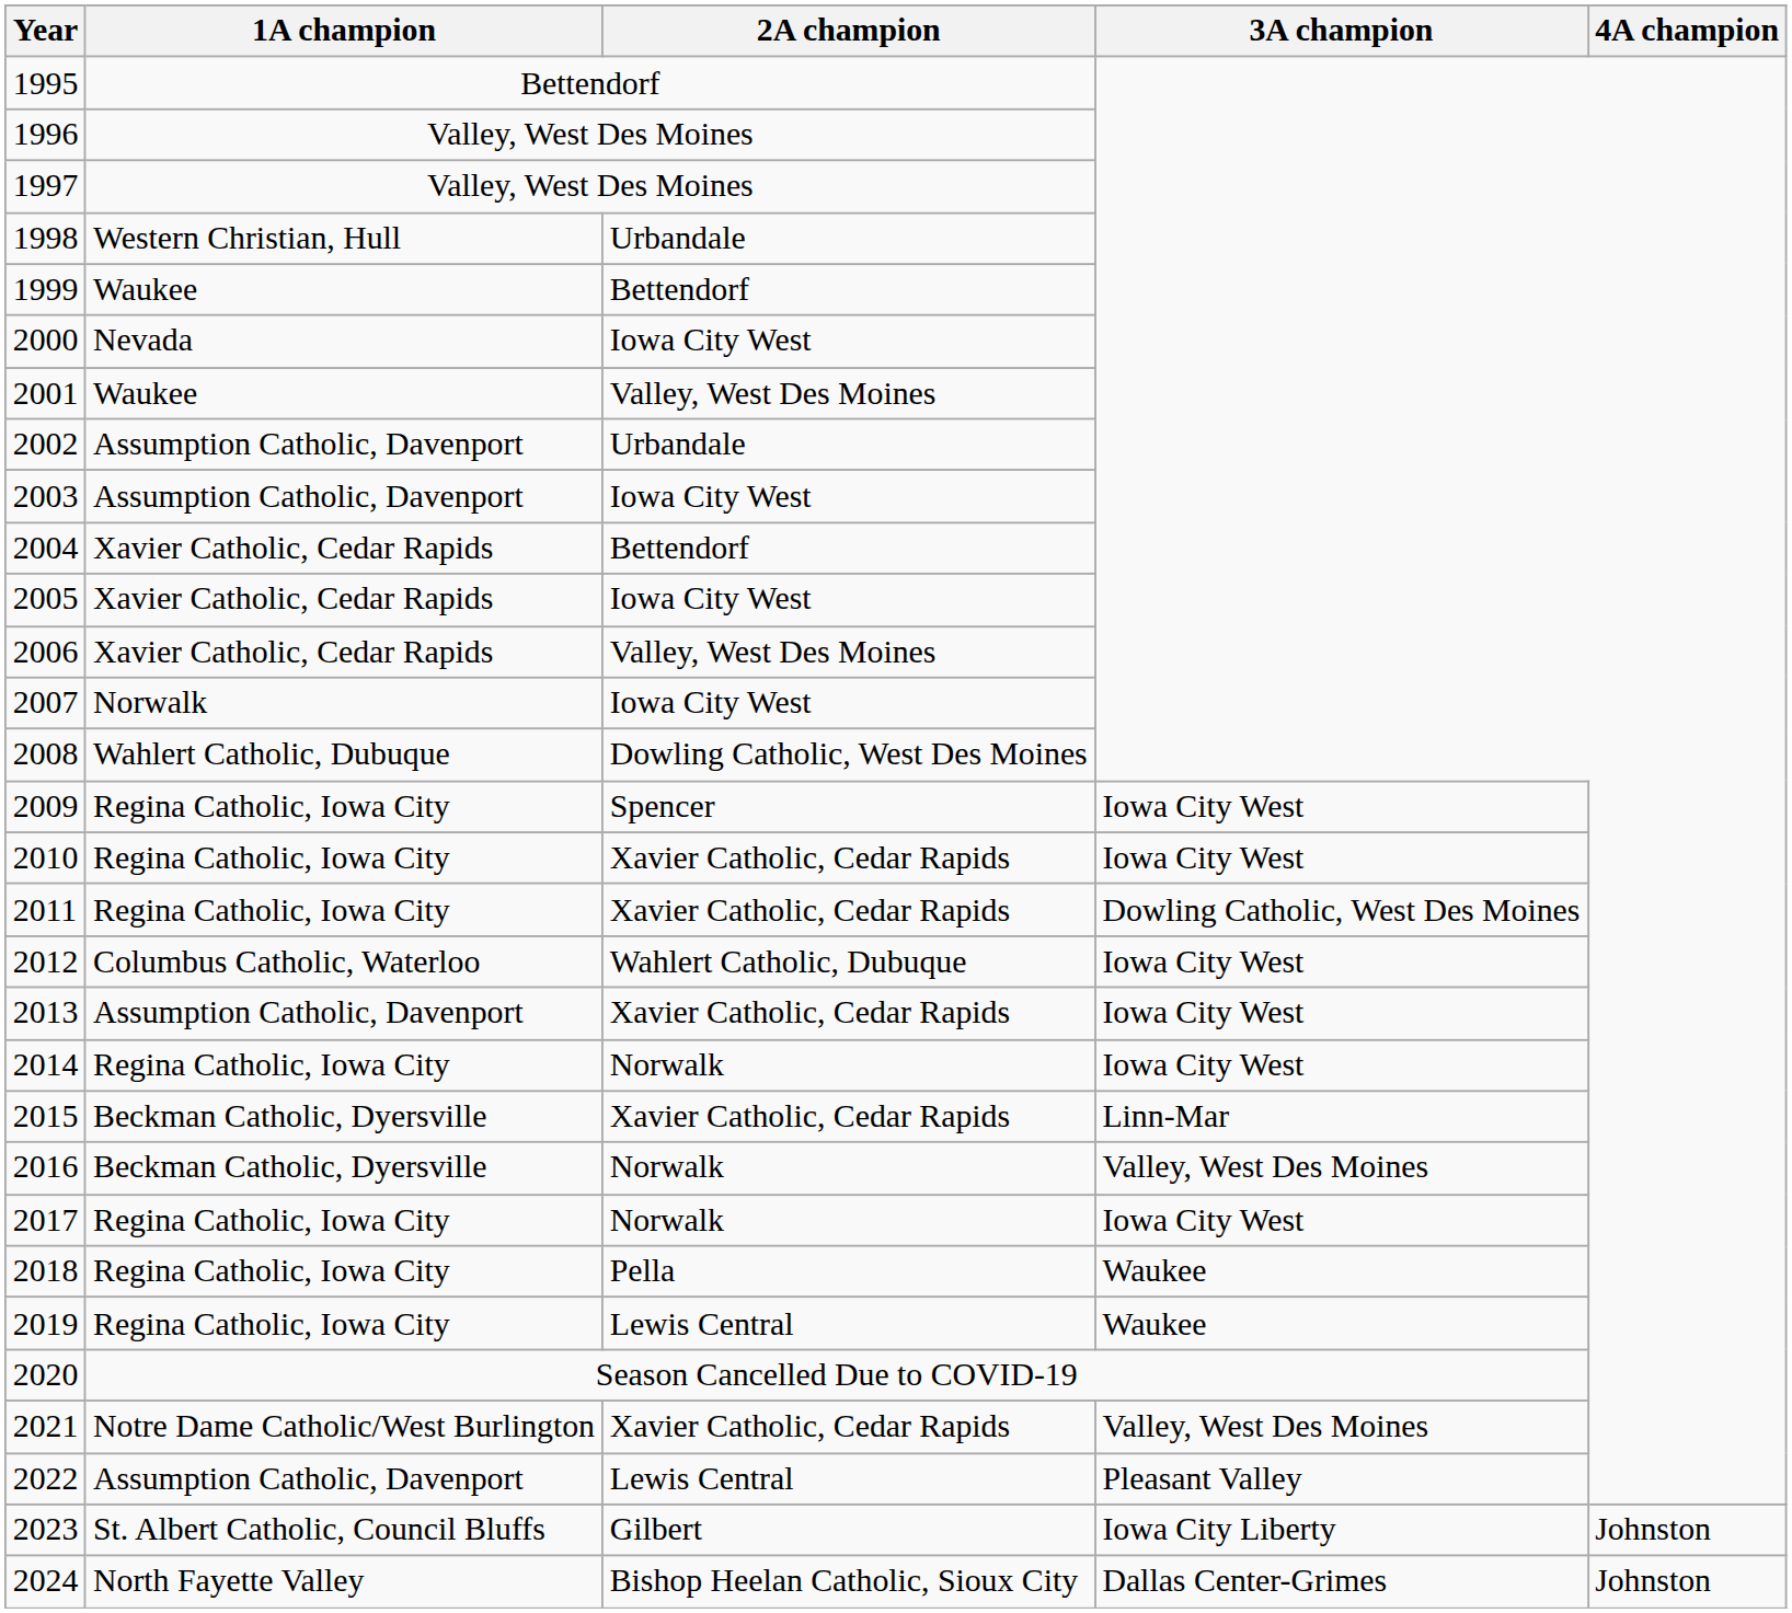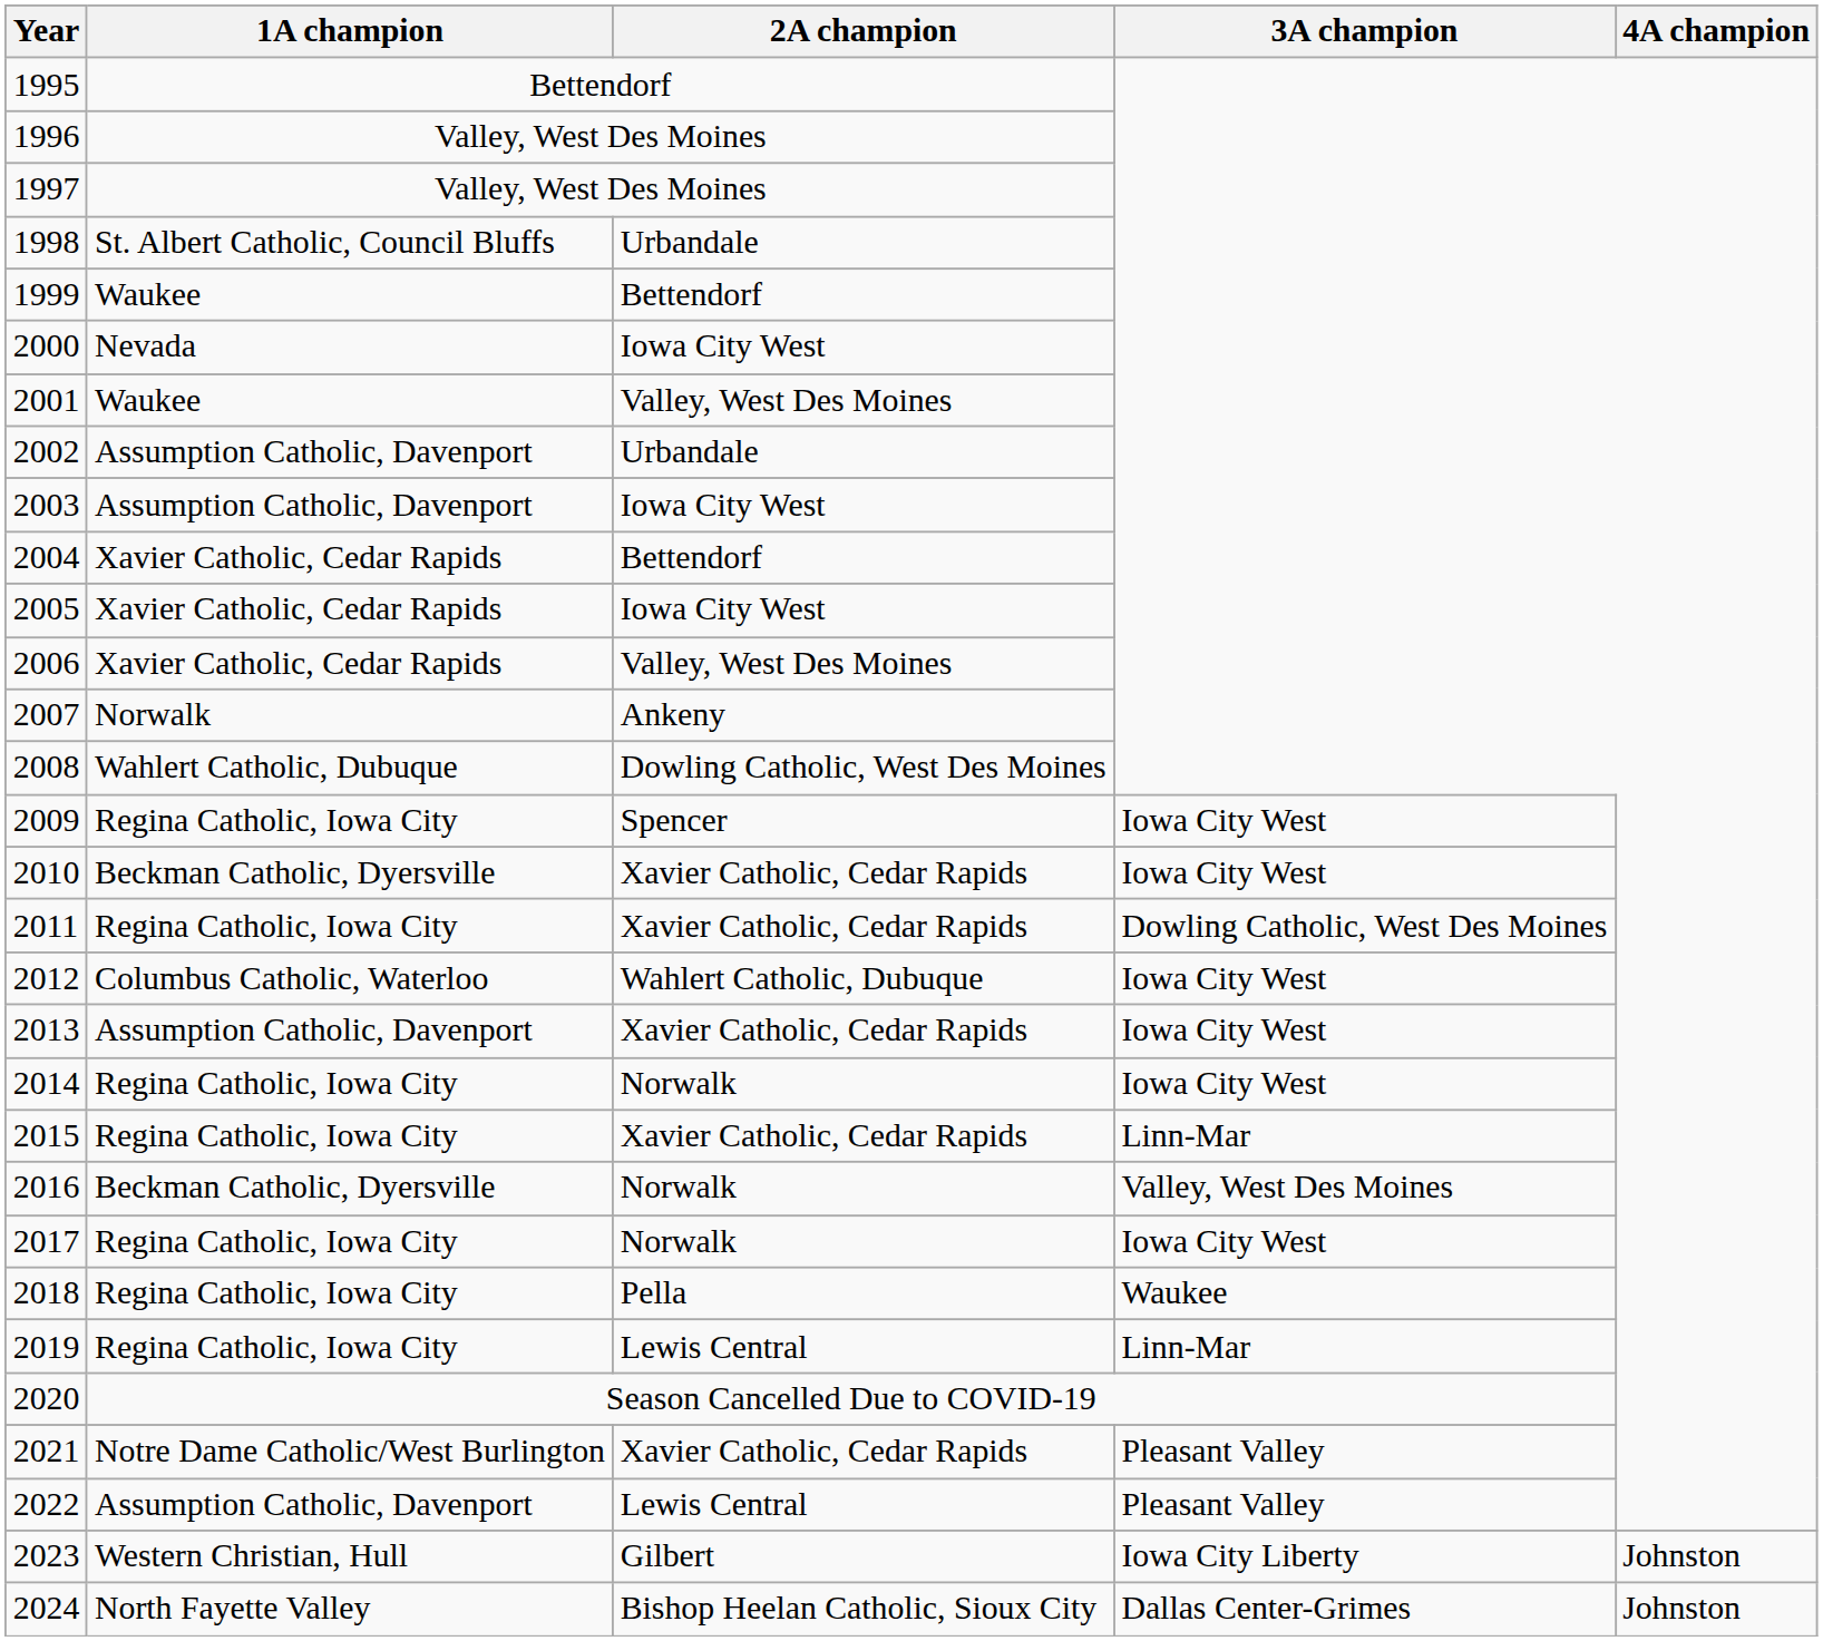 <table class="wikitable">
 <tr>
 <th>Year</th>
 <th>1A champion</th>
 <th>2A champion</th>
 <th>3A champion</th>
 <th>4A champion</th>
 </tr>
 <tr>
 <td>1995</td>
 <td colspan="2" style="text-align:center;">Bettendorf</td>
 </tr>
 <tr>
 <td>1996</td>
 <td colspan="2" style="text-align:center;">Valley, West Des Moines</td>
 </tr>
 <tr>
 <td>1997</td>
 <td colspan="2" style="text-align:center;">Valley, West Des Moines</td>
 </tr>
 <tr>
 <td>1998</td>
-<td>Western Christian, Hull</td>
+<td>St. Albert Catholic, Council Bluffs</td>
 <td>Urbandale</td>
 </tr>
 <tr>
 <td>1999</td>
 <td>Waukee</td>
 <td>Bettendorf</td>
 </tr>
 <tr>
 <td>2000</td>
 <td>Nevada</td>
 <td>Iowa City West</td>
 </tr>
 <tr>
 <td>2001</td>
 <td>Waukee</td>
 <td>Valley, West Des Moines</td>
 </tr>
 <tr>
 <td>2002</td>
 <td>Assumption Catholic, Davenport</td>
 <td>Urbandale</td>
 </tr>
 <tr>
 <td>2003</td>
 <td>Assumption Catholic, Davenport</td>
 <td>Iowa City West</td>
 </tr>
 <tr>
 <td>2004</td>
 <td>Xavier Catholic, Cedar Rapids</td>
 <td>Bettendorf</td>
 </tr>
 <tr>
 <td>2005</td>
 <td>Xavier Catholic, Cedar Rapids</td>
 <td>Iowa City West</td>
 </tr>
 <tr>
 <td>2006</td>
 <td>Xavier Catholic, Cedar Rapids</td>
 <td>Valley, West Des Moines</td>
 </tr>
 <tr>
 <td>2007</td>
 <td>Norwalk</td>
-<td>Iowa City West</td>
+<td>Ankeny</td>
 </tr>
 <tr>
 <td>2008</td>
 <td>Wahlert Catholic, Dubuque</td>
 <td>Dowling Catholic, West Des Moines</td>
 </tr>
 <tr>
 <td>2009</td>
 <td>Regina Catholic, Iowa City</td>
 <td>Spencer</td>
 <td>Iowa City West</td>
 </tr>
 <tr>
 <td>2010</td>
-<td>Regina Catholic, Iowa City</td>
+<td>Beckman Catholic, Dyersville</td>
 <td>Xavier Catholic, Cedar Rapids</td>
 <td>Iowa City West</td>
 </tr>
 <tr>
 <td>2011</td>
 <td>Regina Catholic, Iowa City</td>
 <td>Xavier Catholic, Cedar Rapids</td>
 <td>Dowling Catholic, West Des Moines</td>
 </tr>
 <tr>
 <td>2012</td>
 <td>Columbus Catholic, Waterloo</td>
 <td>Wahlert Catholic, Dubuque</td>
 <td>Iowa City West</td>
 </tr>
 <tr>
 <td>2013</td>
 <td>Assumption Catholic, Davenport</td>
 <td>Xavier Catholic, Cedar Rapids</td>
 <td>Iowa City West</td>
 </tr>
 <tr>
 <td>2014</td>
 <td>Regina Catholic, Iowa City</td>
 <td>Norwalk</td>
 <td>Iowa City West</td>
 </tr>
 <tr>
 <td>2015</td>
-<td>Beckman Catholic, Dyersville</td>
+<td>Regina Catholic, Iowa City</td>
 <td>Xavier Catholic, Cedar Rapids</td>
 <td>Linn-Mar</td>
 </tr>
 <tr>
 <td>2016</td>
 <td>Beckman Catholic, Dyersville</td>
 <td>Norwalk</td>
 <td>Valley, West Des Moines</td>
 </tr>
 <tr>
 <td>2017</td>
 <td>Regina Catholic, Iowa City</td>
 <td>Norwalk</td>
 <td>Iowa City West</td>
 </tr>
 <tr>
 <td>2018</td>
 <td>Regina Catholic, Iowa City</td>
 <td>Pella</td>
 <td>Waukee</td>
 </tr>
 <tr>
 <td>2019</td>
 <td>Regina Catholic, Iowa City</td>
 <td>Lewis Central</td>
-<td>Waukee</td>
+<td>Linn-Mar</td>
 </tr>
 <tr>
 <td>2020</td>
 <td colspan="3" style="text-align:center;">Season Cancelled Due to COVID-19</td>
 </tr>
 <tr>
 <td>2021</td>
 <td>Notre Dame Catholic/West Burlington</td>
 <td>Xavier Catholic, Cedar Rapids</td>
-<td>Valley, West Des Moines</td>
+<td>Pleasant Valley</td>
 </tr>
 <tr>
 <td>2022</td>
 <td>Assumption Catholic, Davenport</td>
 <td>Lewis Central</td>
 <td>Pleasant Valley</td>
 </tr>
 <tr>
 <td>2023</td>
-<td>St. Albert Catholic, Council Bluffs</td>
+<td>Western Christian, Hull</td>
 <td>Gilbert</td>
 <td>Iowa City Liberty</td>
 <td>Johnston</td>
 </tr>
 <tr>
 <td>2024</td>
 <td>North Fayette Valley</td>
 <td>Bishop Heelan Catholic, Sioux City</td>
 <td>Dallas Center-Grimes</td>
 <td>Johnston</td>
 </tr>
 </table>
